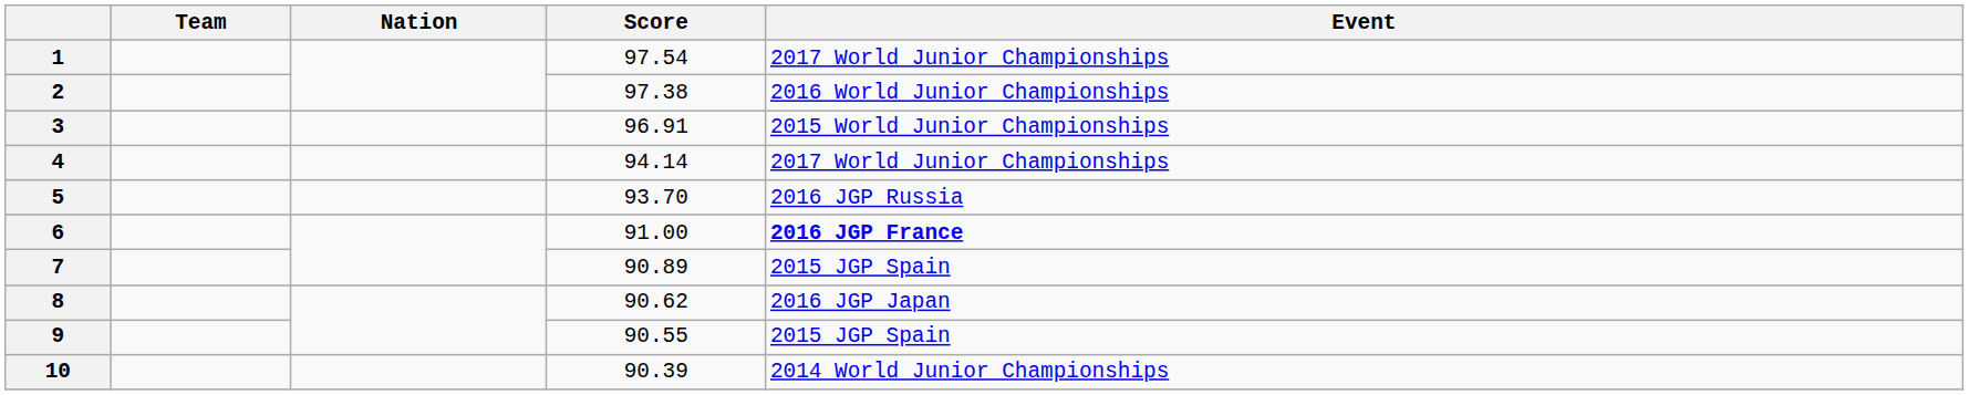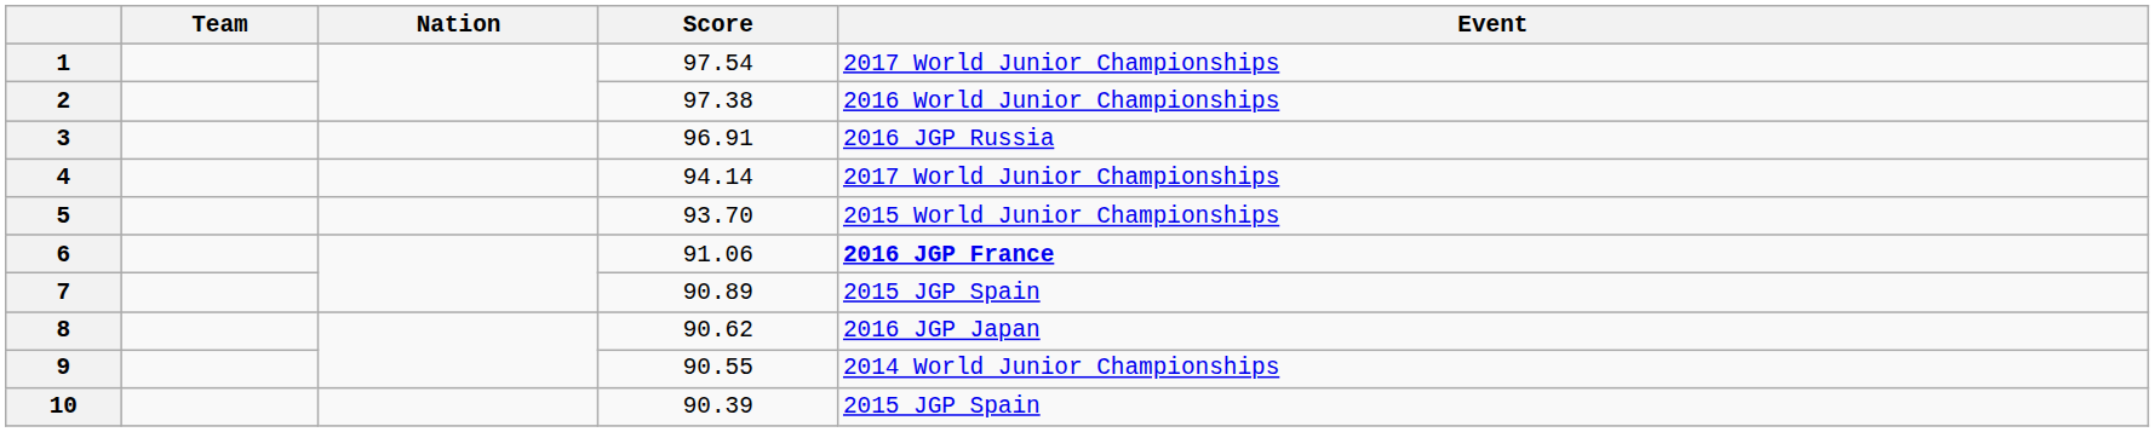 <table class="wikitable unsortable" style="text-align:left; width:75%">
 <tr>
 <th scope="col"></th>
 <th scope="col">Team</th>
 <th scope="col">Nation</th>
 <th scope="col">Score</th>
 <th scope="col">Event</th>
 </tr>
 <tr>
 <th scope="row">1</th>
 <td></td>
 <td rowspan="2"></td>
 <td style="text-align:center;">97.54</td>
 <td><a href='#'>2017 World Junior Championships</a></td>
 </tr>
 <tr>
 <th scope="row">2</th>
 <td></td>
 <td style="text-align:center;">97.38</td>
 <td><a href='#'>2016 World Junior Championships</a></td>
 </tr>
 <tr>
 <th scope="row">3</th>
 <td></td>
 <td></td>
 <td style="text-align:center;">96.91</td>
-<td><a href='#'>2015 World Junior Championships</a></td>
+<td><a href='#'>2016 JGP Russia</a></td>
 </tr>
 <tr>
 <th scope="row">4</th>
 <td></td>
 <td></td>
 <td style="text-align:center;">94.14</td>
 <td><a href='#'>2017 World Junior Championships</a></td>
 </tr>
 <tr>
 <th scope="row">5</th>
 <td></td>
 <td></td>
 <td style="text-align:center;">93.70</td>
-<td><a href='#'>2016 JGP Russia</a></td>
+<td><a href='#'>2015 World Junior Championships</a></td>
 </tr>
 <tr>
 <th scope="row">6</th>
 <td></td>
 <td rowspan="2"></td>
-<td style="text-align:center;">91.00</td>
+<td style="text-align:center;">91.06</td>
 <td><strong><a href='#'>2016 JGP France</a></strong></td>
 </tr>
 <tr>
 <th scope="row">7</th>
 <td></td>
 <td style="text-align:center;">90.89</td>
 <td><a href='#'>2015 JGP Spain</a></td>
 </tr>
 <tr>
 <th scope="row">8</th>
 <td></td>
 <td rowspan="2"></td>
 <td style="text-align:center;">90.62</td>
 <td><a href='#'>2016 JGP Japan</a></td>
 </tr>
 <tr>
 <th scope="row">9</th>
 <td></td>
 <td style="text-align:center;">90.55</td>
-<td><a href='#'>2015 JGP Spain</a></td>
+<td><a href='#'>2014 World Junior Championships</a></td>
 </tr>
 <tr>
 <th scope="row">10</th>
 <td></td>
 <td></td>
 <td style="text-align:center;">90.39</td>
-<td><a href='#'>2014 World Junior Championships</a></td>
+<td><a href='#'>2015 JGP Spain</a></td>
 </tr>
 </table>
